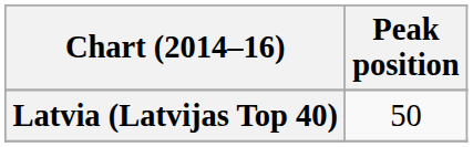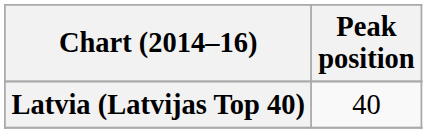 <table class="wikitable sortable plainrowheaders" style="text-align:center">
 <tr>
 <th>Chart (2014–16)</th>
 <th>Peak<br>position</th>
 </tr>
 <tr>
 </tr>
 <tr>
 </tr>
 <tr>
 </tr>
 <tr>
 <th scope="row">Latvia (Latvijas Top 40)</th>
-<td>50</td>
+<td>40</td>
 </tr>
 <tr>
 </tr>
 <tr>
 </tr>
 </table>
